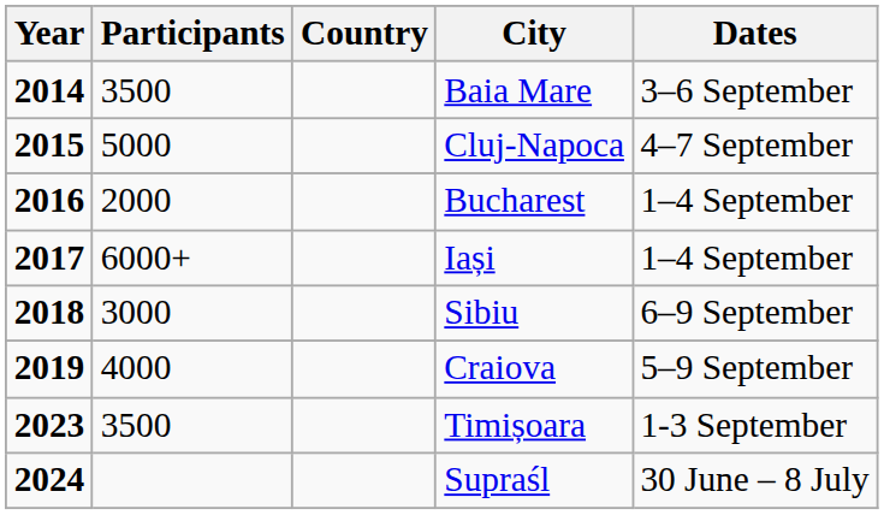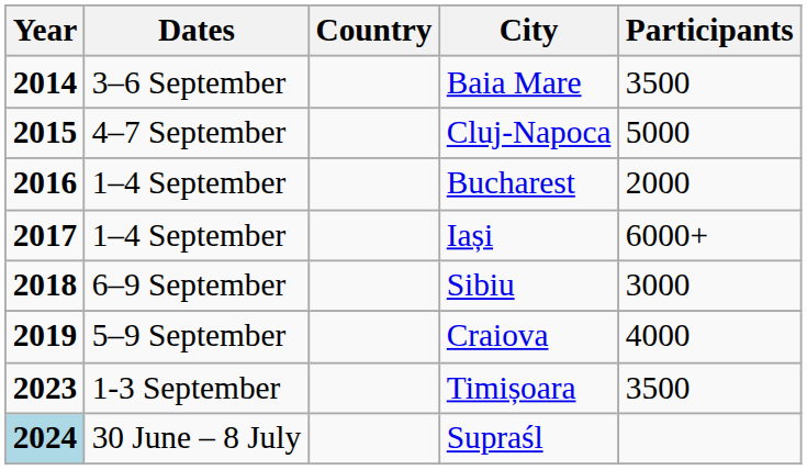 <table class="wikitable">
 <tr>
 <th>Year</th>
-<th>Participants</th>
+<th>Dates</th>
 <th>Country</th>
 <th>City</th>
-<th>Dates</th>
+<th>Participants</th>
 </tr>
 <tr>
 <td><strong>2014</strong></td>
-<td>3500</td>
+<td>3–6 September</td>
 <td></td>
 <td><a href='#'>Baia Mare</a></td>
-<td>3–6 September</td>
+<td>3500</td>
 </tr>
 <tr>
 <td><strong>2015</strong></td>
-<td>5000</td>
+<td>4–7 September</td>
 <td></td>
 <td><a href='#'>Cluj-Napoca</a></td>
-<td>4–7 September</td>
+<td>5000</td>
 </tr>
 <tr>
 <td><strong>2016</strong></td>
-<td>2000</td>
+<td>1–4 September</td>
 <td></td>
 <td><a href='#'>Bucharest</a></td>
-<td>1–4 September</td>
+<td>2000</td>
 </tr>
 <tr>
 <td><strong>2017</strong></td>
-<td>6000+</td>
+<td>1–4 September</td>
 <td></td>
 <td><a href='#'>Iași</a></td>
-<td>1–4 September</td>
+<td>6000+</td>
 </tr>
 <tr>
 <td><strong>2018</strong></td>
-<td>3000</td>
+<td>6–9 September</td>
 <td></td>
 <td><a href='#'>Sibiu</a></td>
-<td>6–9 September</td>
+<td>3000</td>
 </tr>
 <tr>
 <td><strong>2019</strong></td>
-<td>4000</td>
+<td>5–9 September</td>
 <td></td>
 <td><a href='#'>Craiova</a></td>
-<td>5–9 September</td>
+<td>4000</td>
 </tr>
 <tr>
 <td><strong>2023</strong></td>
-<td>3500</td>
+<td>1-3 September</td>
 <td></td>
 <td><a href='#'>Timișoara</a></td>
-<td>1-3 September</td>
+<td>3500</td>
 </tr>
 <tr>
-<td><strong>2024</strong></td>
-<td></td>
+<td style="background: lightblue;"><strong>2024</strong></td>
+<td>30 June – 8 July</td>
 <td></td>
 <td><a href='#'>Supraśl</a></td>
-<td>30 June – 8 July</td>
+<td></td>
 </tr>
 </table>
